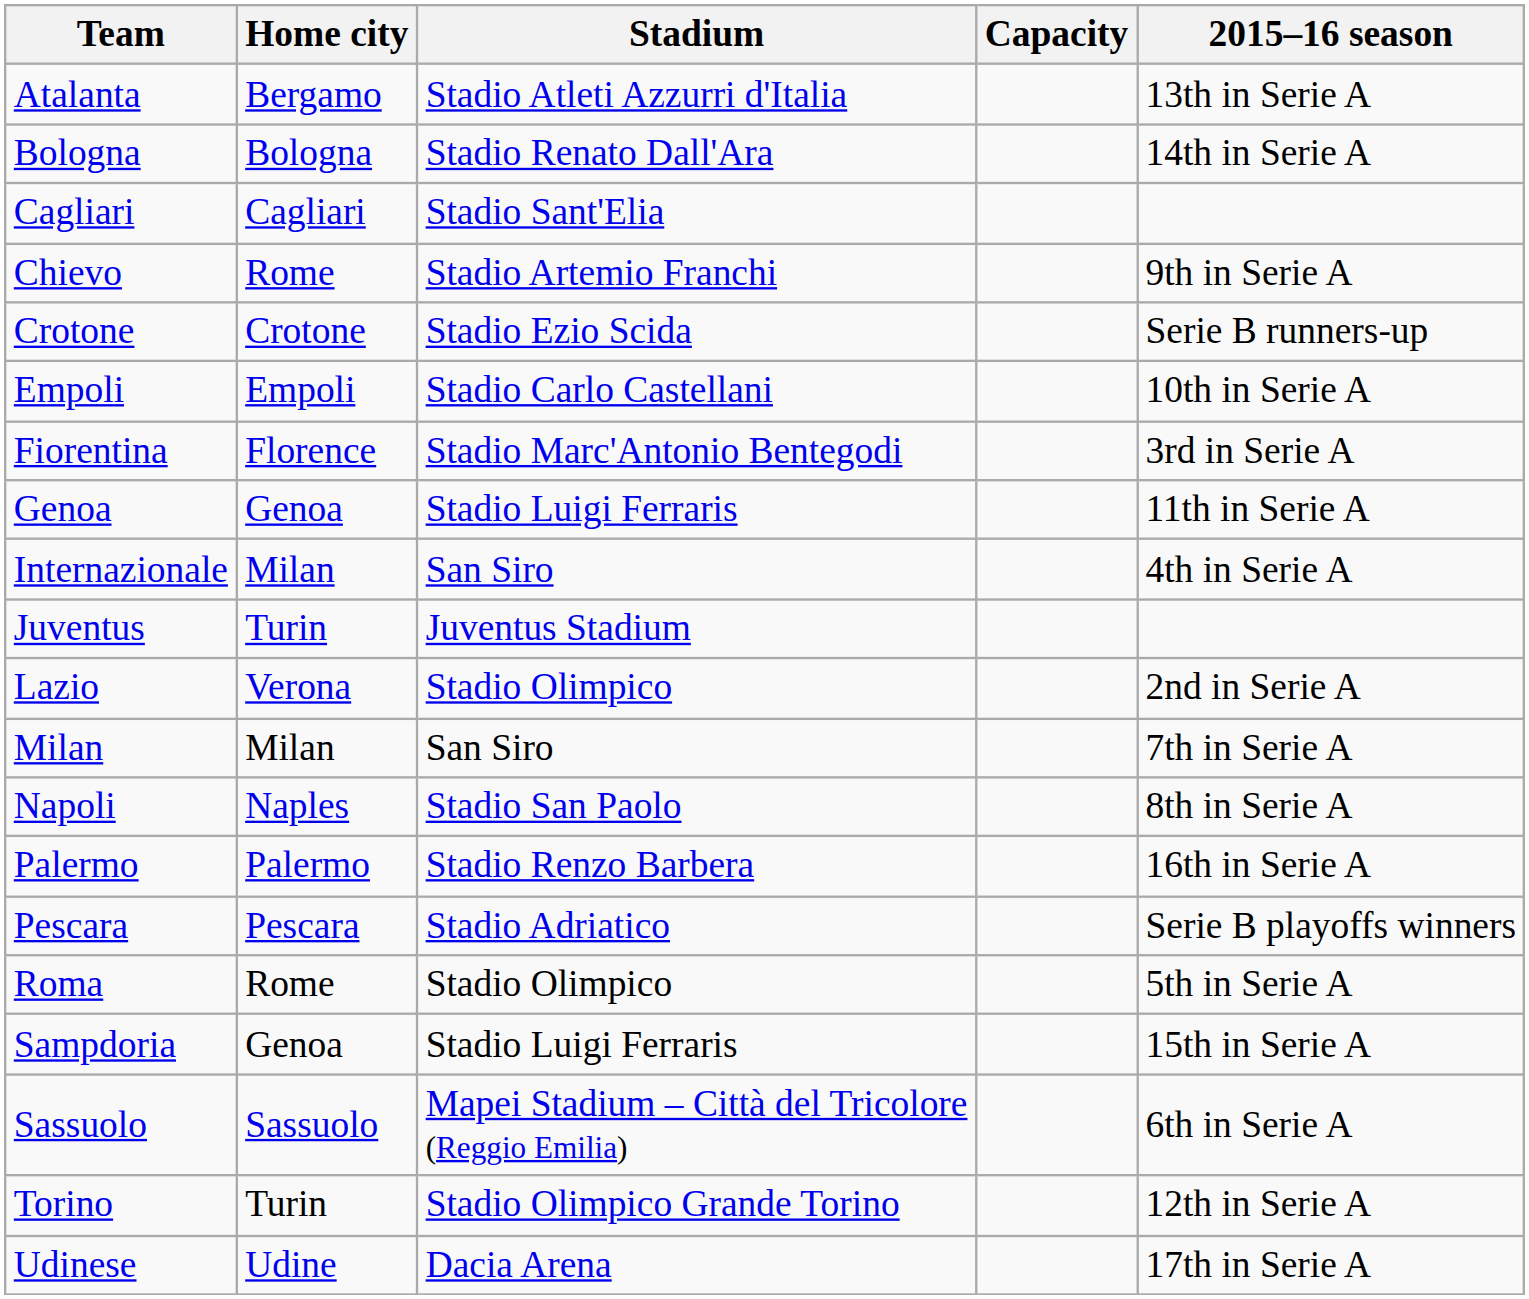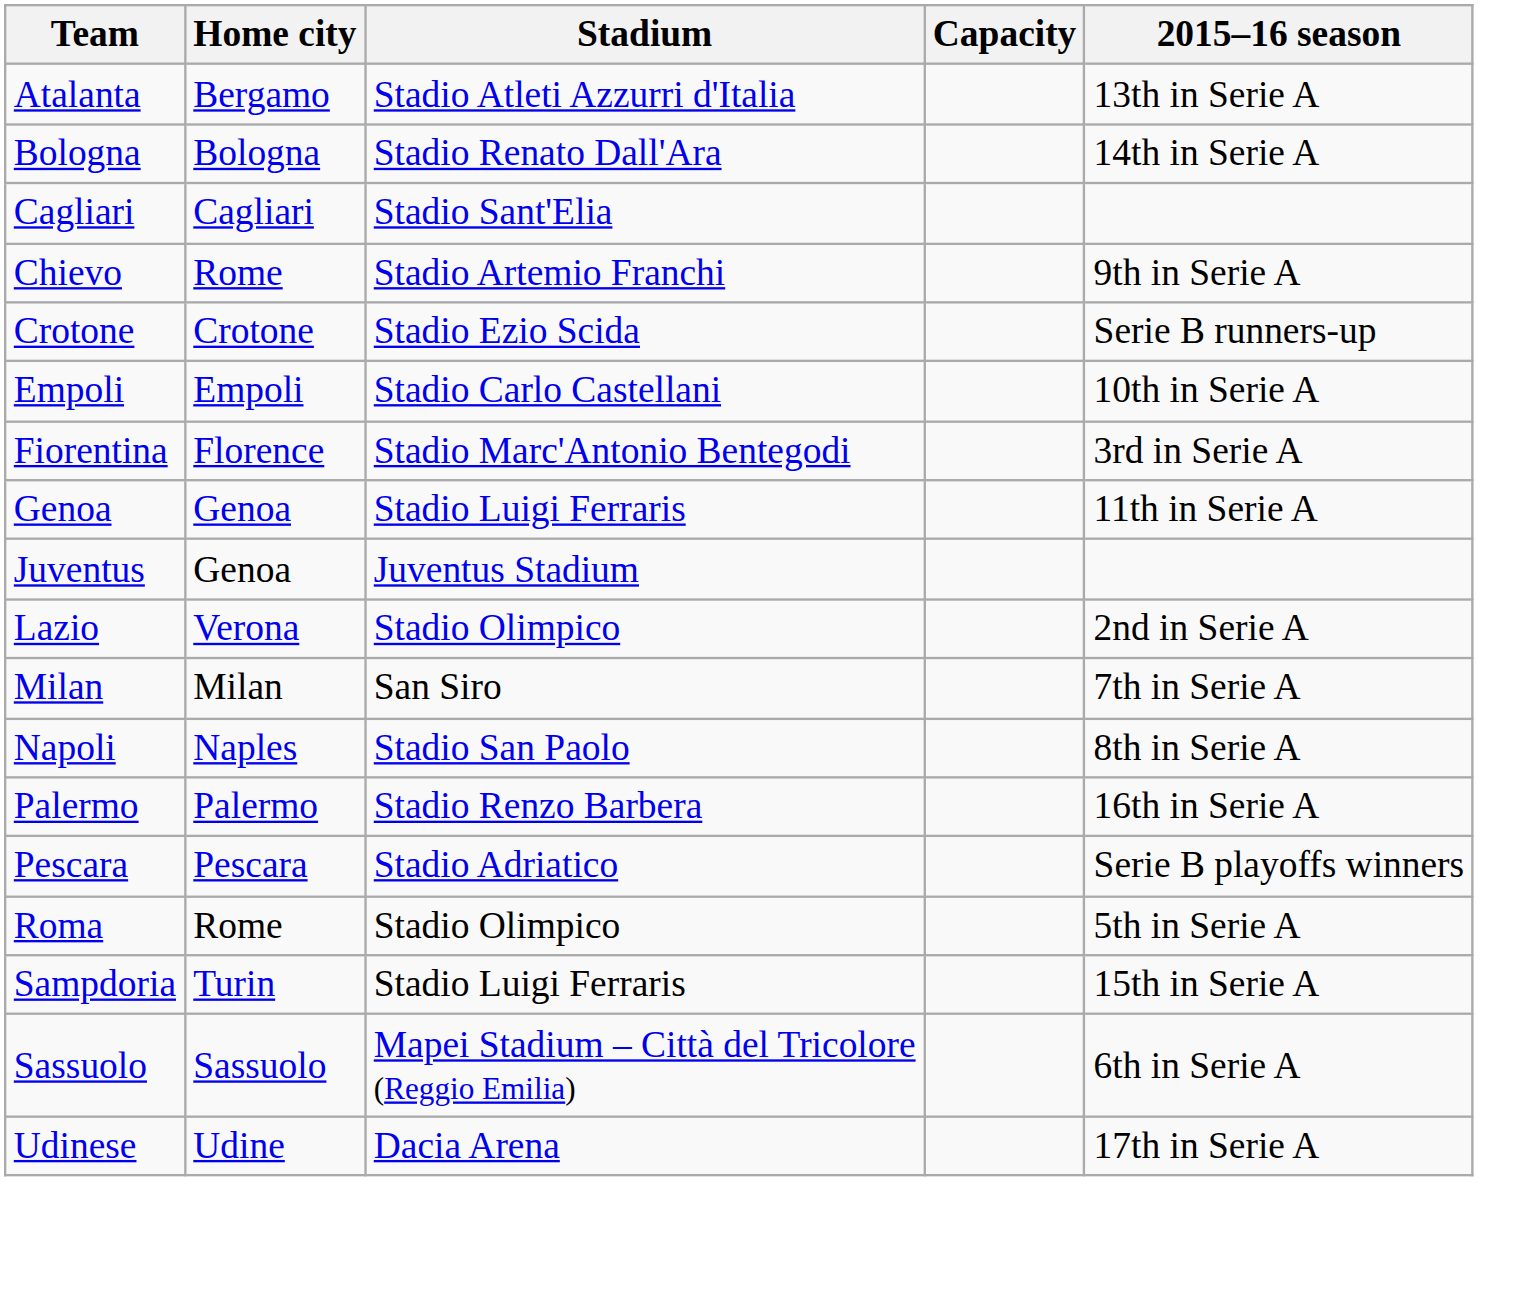 <table class="wikitable sortable">
 <tr>
 <th>Team</th>
 <th>Home city</th>
 <th>Stadium</th>
 <th>Capacity</th>
 <th>2015–16 season</th>
 </tr>
 <tr>
 <td><a href='#'>Atalanta</a></td>
 <td><a href='#'>Bergamo</a></td>
 <td><a href='#'>Stadio Atleti Azzurri d'Italia</a></td>
 <td style="text-align:center;"></td>
 <td>13th in Serie A</td>
 </tr>
 <tr>
 <td><a href='#'>Bologna</a></td>
 <td><a href='#'>Bologna</a></td>
 <td><a href='#'>Stadio Renato Dall'Ara</a></td>
 <td style="text-align:center;"></td>
 <td>14th in Serie A</td>
 </tr>
 <tr>
 <td><a href='#'>Cagliari</a></td>
 <td><a href='#'>Cagliari</a></td>
 <td><a href='#'>Stadio Sant'Elia</a></td>
 <td style="text-align:center;"></td>
 <td></td>
 </tr>
 <tr>
 <td><a href='#'>Chievo</a></td>
 <td><a href='#'>Rome</a></td>
 <td><a href='#'>Stadio Artemio Franchi</a></td>
 <td style="text-align:center;"></td>
 <td>9th in Serie A</td>
 </tr>
 <tr>
 <td><a href='#'>Crotone</a></td>
 <td><a href='#'>Crotone</a></td>
 <td><a href='#'>Stadio Ezio Scida</a></td>
 <td style="text-align:center;"></td>
 <td>Serie B runners-up</td>
 </tr>
 <tr>
 <td><a href='#'>Empoli</a></td>
 <td><a href='#'>Empoli</a></td>
 <td><a href='#'>Stadio Carlo Castellani</a></td>
 <td style="text-align:center;"></td>
 <td>10th in Serie A</td>
 </tr>
 <tr>
 <td><a href='#'>Fiorentina</a></td>
 <td><a href='#'>Florence</a></td>
 <td><a href='#'>Stadio Marc'Antonio Bentegodi</a></td>
 <td style="text-align:center;"></td>
 <td>3rd in Serie A</td>
 </tr>
 <tr>
 <td><a href='#'>Genoa</a></td>
 <td><a href='#'>Genoa</a></td>
 <td><a href='#'>Stadio Luigi Ferraris</a></td>
 <td style="text-align:center;"></td>
 <td>11th in Serie A</td>
 </tr>
 <tr>
-<td><a href='#'>Internazionale</a></td>
-<td><a href='#'>Milan</a></td>
-<td><a href='#'>San Siro</a></td>
-<td style="text-align:center;"></td>
-<td>4th in Serie A</td>
-</tr>
-<tr>
 <td><a href='#'>Juventus</a></td>
-<td><a href='#'>Turin</a></td>
+<td>Genoa</td>
 <td><a href='#'>Juventus Stadium</a></td>
 <td style="text-align:center;"></td>
 <td></td>
 </tr>
 <tr>
 <td><a href='#'>Lazio</a></td>
 <td><a href='#'>Verona</a></td>
 <td><a href='#'>Stadio Olimpico</a></td>
 <td style="text-align:center;"></td>
 <td>2nd in Serie A</td>
 </tr>
 <tr>
 <td><a href='#'>Milan</a></td>
 <td>Milan</td>
 <td>San Siro</td>
 <td style="text-align:center;"></td>
 <td>7th in Serie A</td>
 </tr>
 <tr>
 <td><a href='#'>Napoli</a></td>
 <td><a href='#'>Naples</a></td>
 <td><a href='#'>Stadio San Paolo</a></td>
 <td style="text-align:center;"></td>
 <td>8th in Serie A</td>
 </tr>
 <tr>
 <td><a href='#'>Palermo</a></td>
 <td><a href='#'>Palermo</a></td>
 <td><a href='#'>Stadio Renzo Barbera</a></td>
 <td style="text-align:center;"></td>
 <td>16th in Serie A</td>
 </tr>
 <tr>
 <td><a href='#'>Pescara</a></td>
 <td><a href='#'>Pescara</a></td>
 <td><a href='#'>Stadio Adriatico</a></td>
 <td style="text-align:center;"></td>
 <td>Serie B playoffs winners</td>
 </tr>
 <tr>
 <td><a href='#'>Roma</a></td>
 <td>Rome</td>
 <td>Stadio Olimpico</td>
 <td style="text-align:center;"></td>
 <td>5th in Serie A</td>
 </tr>
 <tr>
 <td><a href='#'>Sampdoria</a></td>
-<td>Genoa</td>
+<td><a href='#'>Turin</a></td>
 <td>Stadio Luigi Ferraris</td>
 <td style="text-align:center;"></td>
 <td>15th in Serie A</td>
 </tr>
 <tr>
 <td><a href='#'>Sassuolo</a></td>
 <td><a href='#'>Sassuolo</a></td>
 <td><a href='#'>Mapei Stadium – Città del Tricolore</a><br><small>(<a href='#'>Reggio Emilia</a>)</small></td>
 <td style="text-align:center;"></td>
 <td>6th in Serie A</td>
 </tr>
 <tr>
-<td><a href='#'>Torino</a></td>
-<td>Turin</td>
-<td><a href='#'>Stadio Olimpico Grande Torino</a></td>
-<td style="text-align:center;"></td>
-<td>12th in Serie A</td>
-</tr>
-<tr>
 <td><a href='#'>Udinese</a></td>
 <td><a href='#'>Udine</a></td>
 <td><a href='#'>Dacia Arena</a></td>
 <td style="text-align:center;"></td>
 <td>17th in Serie A</td>
 </tr>
 </table>
